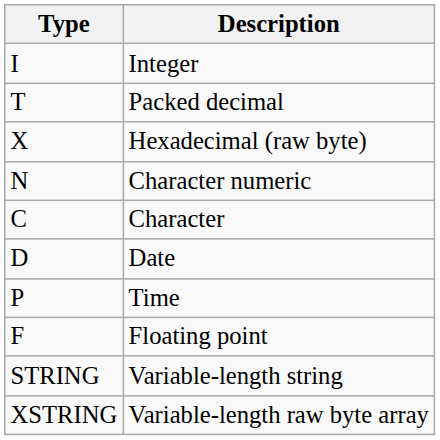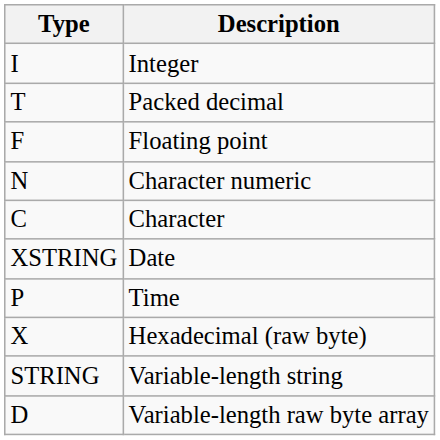 <table class="wikitable">
 <tr>
 <th>Type</th>
 <th>Description</th>
 </tr>
 <tr>
 <td>I</td>
 <td>Integer</td>
 </tr>
 <tr>
 <td>T</td>
 <td>Packed decimal</td>
 </tr>
 <tr>
-<td>X</td>
-<td>Hexadecimal (raw byte)</td>
+<td>F</td>
+<td>Floating point</td>
 </tr>
 <tr>
 <td>N</td>
 <td>Character numeric</td>
 </tr>
 <tr>
 <td>C</td>
 <td>Character</td>
 </tr>
 <tr>
-<td>D</td>
+<td>XSTRING</td>
 <td>Date</td>
 </tr>
 <tr>
 <td>P</td>
 <td>Time</td>
 </tr>
 <tr>
-<td>F</td>
-<td>Floating point</td>
+<td>X</td>
+<td>Hexadecimal (raw byte)</td>
 </tr>
 <tr>
 <td>STRING</td>
 <td>Variable-length string</td>
 </tr>
 <tr>
-<td>XSTRING</td>
+<td>D</td>
 <td>Variable-length raw byte array</td>
 </tr>
 </table>
